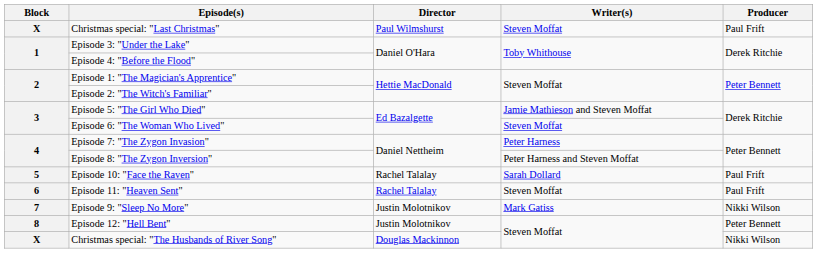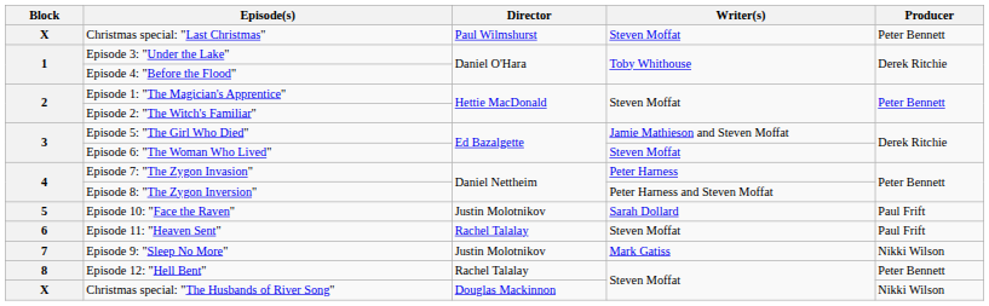 <table class="wikitable" style="width:100%; margin-right:0;">
 <tr>
 <th style="width:8%">Block</th>
 <th>Episode(s)</th>
 <th>Director</th>
 <th>Writer(s)</th>
 <th>Producer</th>
 </tr>
 <tr>
 <th>X</th>
 <td>Christmas special: "<a href='#'>Last Christmas</a>"</td>
 <td><a href='#'>Paul Wilmshurst</a></td>
 <td><a href='#'>Steven Moffat</a></td>
-<td>Paul Frift</td>
+<td>Peter Bennett</td>
 </tr>
 <tr>
 <th rowspan="2">1</th>
 <td>Episode 3: "<a href='#'>Under the Lake</a>"</td>
 <td rowspan="2">Daniel O'Hara</td>
 <td rowspan="2"><a href='#'>Toby Whithouse</a></td>
 <td rowspan="2">Derek Ritchie</td>
 </tr>
 <tr>
 <td>Episode 4: "<a href='#'>Before the Flood</a>"</td>
 </tr>
 <tr>
 <th rowspan="2">2</th>
 <td>Episode 1: "<a href='#'>The Magician's Apprentice</a>"</td>
 <td rowspan="2"><a href='#'>Hettie MacDonald</a></td>
 <td rowspan="2">Steven Moffat</td>
 <td rowspan="2"><a href='#'>Peter Bennett</a></td>
 </tr>
 <tr>
 <td>Episode 2: "<a href='#'>The Witch's Familiar</a>"</td>
 </tr>
 <tr>
 <th rowspan="2">3</th>
 <td>Episode 5: "<a href='#'>The Girl Who Died</a>"</td>
 <td rowspan="2"><a href='#'>Ed Bazalgette</a></td>
 <td><a href='#'>Jamie Mathieson</a> and Steven Moffat</td>
 <td rowspan="2">Derek Ritchie</td>
 </tr>
 <tr>
 <td>Episode 6: "<a href='#'>The Woman Who Lived</a>"</td>
 <td><a href='#'>Steven Moffat</a></td>
 </tr>
 <tr>
 <th rowspan="2">4</th>
 <td>Episode 7: "<a href='#'>The Zygon Invasion</a>"</td>
 <td rowspan="2">Daniel Nettheim</td>
 <td><a href='#'>Peter Harness</a></td>
 <td rowspan="2">Peter Bennett</td>
 </tr>
 <tr>
 <td>Episode 8: "<a href='#'>The Zygon Inversion</a>"</td>
 <td>Peter Harness and Steven Moffat</td>
 </tr>
 <tr>
 <th>5</th>
 <td>Episode 10: "<a href='#'>Face the Raven</a>"</td>
-<td>Rachel Talalay</td>
+<td>Justin Molotnikov</td>
 <td><a href='#'>Sarah Dollard</a></td>
 <td>Paul Frift</td>
 </tr>
 <tr>
 <th>6</th>
 <td>Episode 11: "<a href='#'>Heaven Sent</a>"</td>
 <td><a href='#'>Rachel Talalay</a></td>
 <td>Steven Moffat</td>
 <td>Paul Frift</td>
 </tr>
 <tr>
 <th>7</th>
 <td>Episode 9: "<a href='#'>Sleep No More</a>"</td>
 <td>Justin Molotnikov</td>
 <td><a href='#'>Mark Gatiss</a></td>
 <td>Nikki Wilson</td>
 </tr>
 <tr>
 <th>8</th>
 <td>Episode 12: "<a href='#'>Hell Bent</a>"</td>
-<td>Justin Molotnikov</td>
+<td>Rachel Talalay</td>
 <td rowspan="2">Steven Moffat</td>
 <td>Peter Bennett</td>
 </tr>
 <tr>
 <th>X</th>
 <td>Christmas special: "<a href='#'>The Husbands of River Song</a>"</td>
 <td><a href='#'>Douglas Mackinnon</a></td>
 <td>Nikki Wilson</td>
 </tr>
 </table>
